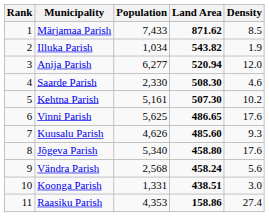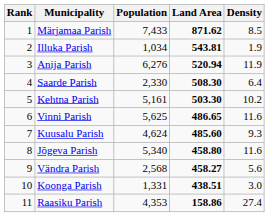 <table class="wikitable">
 <tr>
 <th>Rank</th>
 <th>Municipality</th>
 <th>Population</th>
 <th>Land Area</th>
 <th>Density</th>
 </tr>
 <tr align=right>
 <td>1</td>
 <td align=left><a href='#'>Märjamaa Parish</a></td>
 <td>7,433</td>
 <td><strong>871.62</strong></td>
 <td>8.5</td>
 </tr>
 <tr align=right>
 <td>2</td>
 <td align=left><a href='#'>Illuka Parish</a></td>
 <td>1,034</td>
-<td><strong>543.82</strong></td>
+<td><strong>543.81</strong></td>
 <td>1.9</td>
 </tr>
 <tr align=right>
 <td>3</td>
 <td align=left><a href='#'>Anija Parish</a></td>
-<td>6,277</td>
+<td>6,276</td>
 <td><strong>520.94</strong></td>
-<td>12.0</td>
+<td>11.9</td>
 </tr>
 <tr align=right>
 <td>4</td>
 <td align=left><a href='#'>Saarde Parish</a></td>
 <td>2,330</td>
 <td><strong>508.30</strong></td>
-<td>4.6</td>
+<td>6.4</td>
 </tr>
 <tr align=right>
 <td>5</td>
 <td align=left><a href='#'>Kehtna Parish</a></td>
 <td>5,161</td>
-<td><strong>507.30</strong></td>
+<td><strong>503.30</strong></td>
 <td>10.2</td>
 </tr>
 <tr align=right>
 <td>6</td>
 <td align=left><a href='#'>Vinni Parish</a></td>
 <td>5,625</td>
 <td><strong>486.65</strong></td>
-<td>17.6</td>
+<td>11.6</td>
 </tr>
 <tr align=right>
 <td>7</td>
 <td align=left><a href='#'>Kuusalu Parish</a></td>
-<td>4,626</td>
+<td>4,624</td>
 <td><strong>485.60</strong></td>
 <td>9.3</td>
 </tr>
 <tr align=right>
 <td>8</td>
 <td align=left><a href='#'>Jõgeva Parish</a></td>
 <td>5,340</td>
 <td><strong>458.80</strong></td>
-<td>17.6</td>
+<td>11.6</td>
 </tr>
 <tr align=right>
 <td>9</td>
 <td align=left><a href='#'>Vändra Parish</a></td>
 <td>2,568</td>
-<td><strong>458.24</strong></td>
+<td><strong>458.27</strong></td>
 <td>5.6</td>
 </tr>
 <tr align=right>
 <td>10</td>
 <td align=left><a href='#'>Koonga Parish</a></td>
 <td>1,331</td>
 <td><strong>438.51</strong></td>
 <td>3.0</td>
 </tr>
 <tr align=right>
 <td>11</td>
 <td align=left><a href='#'>Raasiku Parish</a></td>
 <td>4,353</td>
 <td><strong>158.86</strong></td>
 <td>27.4</td>
 </tr>
 </table>
